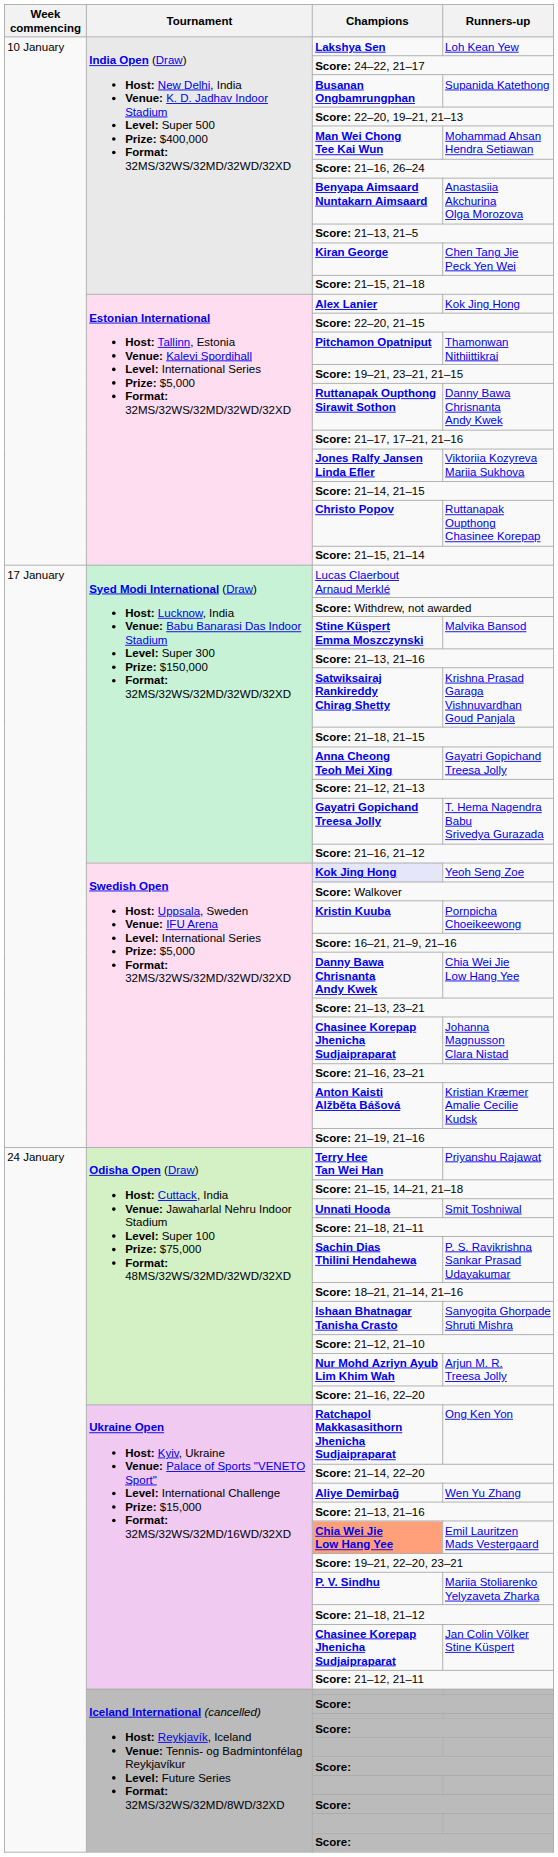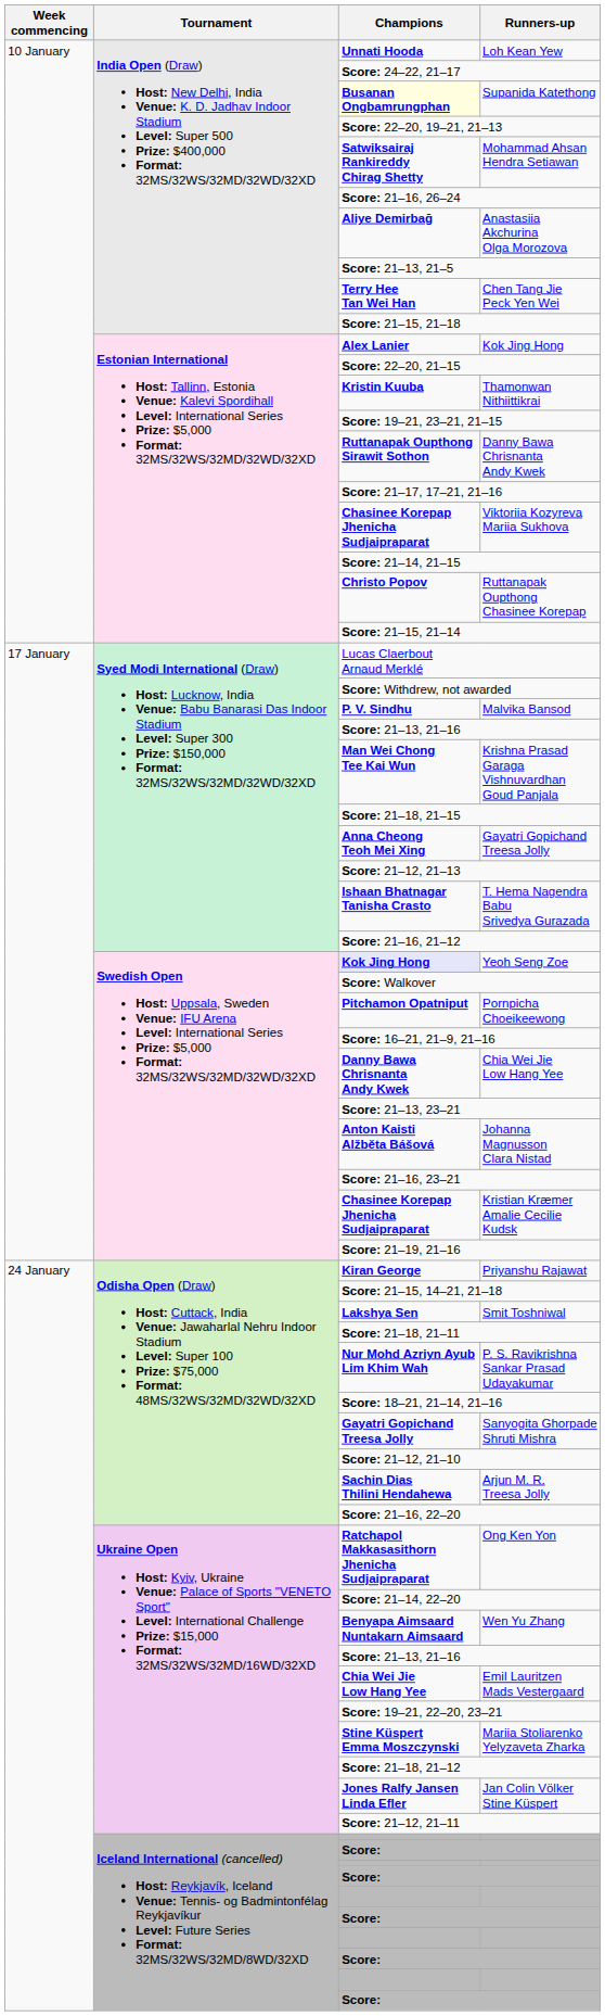 <table class="wikitable" style="font-size:80%">
 <tr>
 <th width="110">Week commencing</th>
 <th width="330">Tournament</th>
 <th width="250">Champions</th>
 <th width="250">Runners-up</th>
 </tr>
 <tr valign=top>
 <td rowspan="20">10 January</td>
 <td bgcolor="#E9E9E9" rowspan="10"><br><strong><a href='#'>India Open</a></strong> (<a href='#'>Draw</a>)<ul><li><strong>Host:</strong> <a href='#'>New Delhi</a>, India</li><li><strong>Venue:</strong> <a href='#'>K. D. Jadhav Indoor Stadium</a></li><li><strong>Level:</strong> Super 500</li><li><strong>Prize:</strong> $400,000</li><li><strong>Format:</strong> 32MS/32WS/32MD/32WD/32XD</li></ul></td>
-<td><strong> <a href='#'>Lakshya Sen</a></strong></td>
+<td><strong> <a href='#'>Unnati Hooda</a></strong></td>
 <td> <a href='#'>Loh Kean Yew</a></td>
 </tr>
 <tr>
 <td colspan="2"><strong>Score:</strong> 24–22, 21–17</td>
 </tr>
 <tr valign="top">
-<td><strong> <a href='#'>Busanan Ongbamrungphan</a></strong></td>
+<td style="background: lightyellow;"><strong> <a href='#'>Busanan Ongbamrungphan</a></strong></td>
 <td> <a href='#'>Supanida Katethong</a></td>
 </tr>
 <tr>
 <td colspan="2"><strong>Score:</strong> 22–20, 19–21, 21–13</td>
 </tr>
 <tr valign="top">
-<td><strong> <a href='#'>Man Wei Chong</a><br> <a href='#'>Tee Kai Wun</a></strong></td>
+<td><strong> <a href='#'>Satwiksairaj Rankireddy</a><br> <a href='#'>Chirag Shetty</a></strong></td>
 <td> <a href='#'>Mohammad Ahsan</a><br> <a href='#'>Hendra Setiawan</a></td>
 </tr>
 <tr>
 <td colspan="2"><strong>Score:</strong> 21–16, 26–24</td>
 </tr>
 <tr valign="top">
-<td><strong> <a href='#'>Benyapa Aimsaard</a><br> <a href='#'>Nuntakarn Aimsaard</a></strong></td>
+<td><strong> <a href='#'>Aliye Demirbağ</a></strong></td>
 <td> <a href='#'>Anastasiia Akchurina</a><br> <a href='#'>Olga Morozova</a></td>
 </tr>
 <tr>
 <td colspan="2"><strong>Score:</strong> 21–13, 21–5</td>
 </tr>
 <tr valign="top">
-<td><strong> <a href='#'>Kiran George</a></strong></td>
+<td><strong> <a href='#'>Terry Hee</a><br> <a href='#'>Tan Wei Han</a></strong></td>
 <td> <a href='#'>Chen Tang Jie</a><br> <a href='#'>Peck Yen Wei</a></td>
 </tr>
 <tr>
 <td colspan="2"><strong>Score:</strong> 21–15, 21–18</td>
 </tr>
 <tr valign="top">
 <td bgcolor="#FFDDF1" rowspan="10"><br><strong><a href='#'>Estonian International</a></strong><ul><li><strong>Host:</strong> <a href='#'>Tallinn</a>, Estonia</li><li><strong>Venue:</strong> <a href='#'>Kalevi Spordihall</a></li><li><strong>Level:</strong> International Series</li><li><strong>Prize:</strong> $5,000</li><li><strong>Format:</strong> 32MS/32WS/32MD/32WD/32XD</li></ul></td>
 <td><strong> <a href='#'>Alex Lanier</a></strong></td>
 <td> <a href='#'>Kok Jing Hong</a></td>
 </tr>
 <tr valign="top">
 <td colspan="2"><strong>Score:</strong> 22–20, 21–15</td>
 </tr>
 <tr valign="top">
-<td><strong> <a href='#'>Pitchamon Opatniput</a></strong></td>
+<td><strong> <a href='#'>Kristin Kuuba</a></strong></td>
 <td> <a href='#'>Thamonwan Nithiittikrai</a></td>
 </tr>
 <tr>
 <td colspan="2"><strong>Score:</strong> 19–21, 23–21, 21–15</td>
 </tr>
 <tr valign="top">
 <td><strong> <a href='#'>Ruttanapak Oupthong</a><br> <a href='#'>Sirawit Sothon</a></strong></td>
 <td> <a href='#'>Danny Bawa Chrisnanta</a><br> <a href='#'>Andy Kwek</a></td>
 </tr>
 <tr>
 <td colspan="2"><strong>Score:</strong> 21–17, 17–21, 21–16</td>
 </tr>
 <tr valign="top">
-<td><strong> <a href='#'>Jones Ralfy Jansen</a><br> <a href='#'>Linda Efler</a></strong></td>
+<td><strong> <a href='#'>Chasinee Korepap</a><br> <a href='#'>Jhenicha Sudjaipraparat</a></strong></td>
 <td> <a href='#'>Viktoriia Kozyreva</a><br> <a href='#'>Mariia Sukhova</a></td>
 </tr>
 <tr>
 <td colspan="2"><strong>Score:</strong> 21–14, 21–15</td>
 </tr>
 <tr valign="top">
 <td><strong> <a href='#'>Christo Popov</a></strong></td>
 <td> <a href='#'>Ruttanapak Oupthong</a><br> <a href='#'>Chasinee Korepap</a></td>
 </tr>
 <tr>
 <td colspan="2"><strong>Score:</strong> 21–15, 21–14</td>
 </tr>
 <tr valign="top">
 <td rowspan="20">17 January</td>
 <td bgcolor="#C7F2D5" rowspan="10"><br><strong><a href='#'>Syed Modi International</a></strong> (<a href='#'>Draw</a>)<ul><li><strong>Host:</strong> <a href='#'>Lucknow</a>, India</li><li><strong>Venue:</strong> <a href='#'>Babu Banarasi Das Indoor Stadium</a></li><li><strong>Level:</strong> Super 300</li><li><strong>Prize:</strong> $150,000</li><li><strong>Format:</strong> 32MS/32WS/32MD/32WD/32XD</li></ul></td>
 <td colspan=2> <a href='#'>Lucas Claerbout</a><br> <a href='#'>Arnaud Merklé</a></td>
 </tr>
 <tr>
 <td colspan="2"><strong>Score:</strong> Withdrew, not awarded</td>
 </tr>
 <tr valign="top">
-<td><strong> <a href='#'>Stine Küspert</a><br> <a href='#'>Emma Moszczynski</a></strong></td>
+<td><strong> <a href='#'>P. V. Sindhu</a></strong></td>
 <td> <a href='#'>Malvika Bansod</a></td>
 </tr>
 <tr>
 <td colspan="2"><strong>Score:</strong> 21–13, 21–16</td>
 </tr>
 <tr valign="top">
-<td><strong> <a href='#'>Satwiksairaj Rankireddy</a><br> <a href='#'>Chirag Shetty</a></strong></td>
+<td><strong> <a href='#'>Man Wei Chong</a><br> <a href='#'>Tee Kai Wun</a></strong></td>
 <td> <a href='#'>Krishna Prasad Garaga</a><br> <a href='#'>Vishnuvardhan Goud Panjala</a></td>
 </tr>
 <tr>
 <td colspan="2"><strong>Score:</strong> 21–18, 21–15</td>
 </tr>
 <tr valign="top">
 <td><strong> <a href='#'>Anna Cheong</a><br> <a href='#'>Teoh Mei Xing</a></strong></td>
 <td> <a href='#'>Gayatri Gopichand</a><br> <a href='#'>Treesa Jolly</a></td>
 </tr>
 <tr>
 <td colspan="2"><strong>Score:</strong> 21–12, 21–13</td>
 </tr>
 <tr valign="top">
-<td><strong> <a href='#'>Gayatri Gopichand</a><br> <a href='#'>Treesa Jolly</a></strong></td>
+<td><strong> <a href='#'>Ishaan Bhatnagar</a><br> <a href='#'>Tanisha Crasto</a></strong></td>
 <td> <a href='#'>T. Hema Nagendra Babu</a><br> <a href='#'>Srivedya Gurazada</a></td>
 </tr>
 <tr>
 <td colspan="2"><strong>Score:</strong> 21–16, 21–12</td>
 </tr>
 <tr valign="top">
 <td bgcolor="#FFDDF1" rowspan="10"><br><strong><a href='#'>Swedish Open</a></strong><ul><li><strong>Host:</strong> <a href='#'>Uppsala</a>, Sweden</li><li><strong>Venue:</strong> <a href='#'>IFU Arena</a></li><li><strong>Level:</strong> International Series</li><li><strong>Prize:</strong> $5,000</li><li><strong>Format:</strong> 32MS/32WS/32MD/32WD/32XD</li></ul></td>
 <td style="background: lavender;"><strong> <a href='#'>Kok Jing Hong</a></strong></td>
 <td> <a href='#'>Yeoh Seng Zoe</a></td>
 </tr>
 <tr>
 <td colspan="2"><strong>Score:</strong> Walkover</td>
 </tr>
 <tr valign="top">
-<td><strong> <a href='#'>Kristin Kuuba</a></strong></td>
+<td><strong> <a href='#'>Pitchamon Opatniput</a></strong></td>
 <td> <a href='#'>Pornpicha Choeikeewong</a></td>
 </tr>
 <tr>
 <td colspan="2"><strong>Score:</strong> 16–21, 21–9, 21–16</td>
 </tr>
 <tr valign="top">
 <td><strong> <a href='#'>Danny Bawa Chrisnanta</a><br> <a href='#'>Andy Kwek</a></strong></td>
 <td> <a href='#'>Chia Wei Jie</a><br> <a href='#'>Low Hang Yee</a></td>
 </tr>
 <tr>
 <td colspan="2"><strong>Score:</strong> 21–13, 23–21</td>
 </tr>
 <tr valign="top">
-<td><strong> <a href='#'>Chasinee Korepap</a><br> <a href='#'>Jhenicha Sudjaipraparat</a></strong></td>
+<td><strong> <a href='#'>Anton Kaisti</a><br> <a href='#'>Alžběta Bášová</a></strong></td>
 <td> <a href='#'>Johanna Magnusson</a><br> <a href='#'>Clara Nistad</a></td>
 </tr>
 <tr>
 <td colspan="2"><strong>Score:</strong> 21–16, 23–21</td>
 </tr>
 <tr valign="top">
-<td><strong> <a href='#'>Anton Kaisti</a><br> <a href='#'>Alžběta Bášová</a></strong></td>
+<td><strong> <a href='#'>Chasinee Korepap</a><br> <a href='#'>Jhenicha Sudjaipraparat</a></strong></td>
 <td> <a href='#'>Kristian Kræmer</a><br> <a href='#'>Amalie Cecilie Kudsk</a></td>
 </tr>
 <tr>
 <td colspan="2"><strong>Score:</strong> 21–19, 21–16</td>
 </tr>
 <tr valign="top">
 <td rowspan="30">24 January</td>
 <td bgcolor="#D4F1C5" rowspan="10"><br><strong><a href='#'>Odisha Open</a></strong> (<a href='#'>Draw</a>)<ul><li><strong>Host:</strong> <a href='#'>Cuttack</a>, India</li><li><strong>Venue:</strong> Jawaharlal Nehru Indoor Stadium</li><li><strong>Level:</strong> Super 100</li><li><strong>Prize:</strong> $75,000</li><li><strong>Format:</strong> 48MS/32WS/32MD/32WD/32XD</li></ul></td>
-<td><strong> <a href='#'>Terry Hee</a><br> <a href='#'>Tan Wei Han</a></strong></td>
+<td><strong> <a href='#'>Kiran George</a></strong></td>
 <td> <a href='#'>Priyanshu Rajawat</a></td>
 </tr>
 <tr>
 <td colspan="2"><strong>Score:</strong> 21–15, 14–21, 21–18</td>
 </tr>
 <tr valign="top">
-<td><strong> <a href='#'>Unnati Hooda</a></strong></td>
+<td><strong> <a href='#'>Lakshya Sen</a></strong></td>
 <td> <a href='#'>Smit Toshniwal</a></td>
 </tr>
 <tr>
 <td colspan="2"><strong>Score:</strong> 21–18, 21–11</td>
 </tr>
 <tr valign="top">
-<td><strong> <a href='#'>Sachin Dias</a><br> <a href='#'>Thilini Hendahewa</a></strong></td>
+<td><strong> <a href='#'>Nur Mohd Azriyn Ayub</a><br> <a href='#'>Lim Khim Wah</a></strong></td>
 <td> <a href='#'>P. S. Ravikrishna</a><br> <a href='#'>Sankar Prasad Udayakumar</a></td>
 </tr>
 <tr>
 <td colspan="2"><strong>Score:</strong> 18–21, 21–14, 21–16</td>
 </tr>
 <tr valign="top">
-<td><strong> <a href='#'>Ishaan Bhatnagar</a><br> <a href='#'>Tanisha Crasto</a></strong></td>
+<td><strong> <a href='#'>Gayatri Gopichand</a><br> <a href='#'>Treesa Jolly</a></strong></td>
 <td> <a href='#'>Sanyogita Ghorpade</a><br> <a href='#'>Shruti Mishra</a></td>
 </tr>
 <tr>
 <td colspan="2"><strong>Score:</strong> 21–12, 21–10</td>
 </tr>
 <tr valign="top">
-<td><strong> <a href='#'>Nur Mohd Azriyn Ayub</a><br> <a href='#'>Lim Khim Wah</a></strong></td>
+<td><strong> <a href='#'>Sachin Dias</a><br> <a href='#'>Thilini Hendahewa</a></strong></td>
 <td> <a href='#'>Arjun M. R.</a><br> <a href='#'>Treesa Jolly</a></td>
 </tr>
 <tr>
 <td colspan="2"><strong>Score: </strong>21–16, 22–20</td>
 </tr>
 <tr valign="top">
 <td bgcolor="#F0CAF0" rowspan="10"><br><strong><a href='#'>Ukraine Open</a></strong><ul><li><strong>Host:</strong> <a href='#'>Kyiv</a>, Ukraine</li><li><strong>Venue:</strong> <a href='#'>Palace of Sports "VENETO Sport"</a></li><li><strong>Level:</strong> International Challenge</li><li><strong>Prize:</strong> $15,000</li><li><strong>Format:</strong> 32MS/32WS/32MD/16WD/32XD</li></ul></td>
 <td><strong> <a href='#'>Ratchapol Makkasasithorn</a><br> <a href='#'>Jhenicha Sudjaipraparat</a></strong></td>
 <td> <a href='#'>Ong Ken Yon</a></td>
 </tr>
 <tr>
 <td colspan="2"><strong>Score:</strong> 21–14, 22–20</td>
 </tr>
 <tr valign="top">
-<td><strong> <a href='#'>Aliye Demirbağ</a></strong></td>
+<td><strong> <a href='#'>Benyapa Aimsaard</a><br> <a href='#'>Nuntakarn Aimsaard</a></strong></td>
 <td> <a href='#'>Wen Yu Zhang</a></td>
 </tr>
 <tr>
 <td colspan="2"><strong>Score:</strong> 21–13, 21–16</td>
 </tr>
 <tr valign="top">
-<td style="background: lightsalmon;"><strong> <a href='#'>Chia Wei Jie</a><br> <a href='#'>Low Hang Yee</a></strong></td>
+<td><strong> <a href='#'>Chia Wei Jie</a><br> <a href='#'>Low Hang Yee</a></strong></td>
 <td> <a href='#'>Emil Lauritzen</a><br> <a href='#'>Mads Vestergaard</a></td>
 </tr>
 <tr>
 <td colspan="2"><strong>Score:</strong> 19–21, 22–20, 23–21</td>
 </tr>
 <tr valign="top">
-<td><strong> <a href='#'>P. V. Sindhu</a></strong></td>
+<td><strong> <a href='#'>Stine Küspert</a><br> <a href='#'>Emma Moszczynski</a></strong></td>
 <td> <a href='#'>Mariia Stoliarenko</a><br> <a href='#'>Yelyzaveta Zharka</a></td>
 </tr>
 <tr>
 <td colspan="2"><strong>Score:</strong> 21–18, 21–12</td>
 </tr>
 <tr valign="top">
-<td><strong> <a href='#'>Chasinee Korepap</a><br> <a href='#'>Jhenicha Sudjaipraparat</a></strong></td>
+<td><strong> <a href='#'>Jones Ralfy Jansen</a><br> <a href='#'>Linda Efler</a></strong></td>
 <td> <a href='#'>Jan Colin Völker</a><br> <a href='#'>Stine Küspert</a></td>
 </tr>
 <tr>
 <td colspan="2"><strong>Score:</strong> 21–12, 21–11</td>
 </tr>
 <tr valign="top" bgcolor="#BBBBBB">
 <td bgcolor="#BBBBBB" rowspan="10"><br><strong><a href='#'>Iceland International</a></strong> <em>(cancelled)</em><ul><li><strong>Host:</strong> <a href='#'>Reykjavík</a>, Iceland</li><li><strong>Venue:</strong> Tennis- og Badmintonfélag Reykjavíkur</li><li><strong>Level:</strong> Future Series</li><li><strong>Format:</strong> 32MS/32WS/32MD/8WD/32XD</li></ul></td>
 <td><strong> </strong></td>
 <td></td>
 </tr>
 <tr bgcolor="#BBBBBB">
 <td colspan="2"><strong>Score:</strong></td>
 </tr>
 <tr valign="top" bgcolor="#BBBBBB">
 <td><strong> </strong></td>
 <td></td>
 </tr>
 <tr bgcolor="#BBBBBB">
 <td colspan="2"><strong>Score:</strong></td>
 </tr>
 <tr valign="top" bgcolor="#BBBBBB">
 <td><strong> <br> </strong></td>
 <td> <br></td>
 </tr>
 <tr bgcolor="#BBBBBB">
 <td colspan="2"><strong>Score:</strong></td>
 </tr>
 <tr valign="top" bgcolor="#BBBBBB">
 <td><strong> <br> </strong></td>
 <td> <br></td>
 </tr>
 <tr bgcolor="#BBBBBB">
 <td colspan="2"><strong>Score:</strong></td>
 </tr>
 <tr valign="top" bgcolor="#BBBBBB">
 <td><strong> <br> </strong></td>
 <td> <br></td>
 </tr>
 <tr bgcolor="#BBBBBB">
 <td colspan="2"><strong>Score:</strong></td>
 </tr>
 </table>
